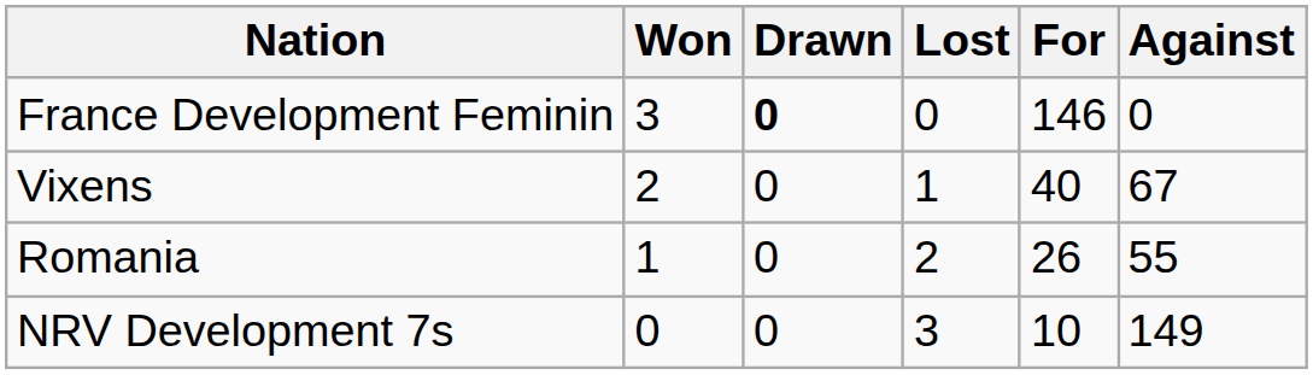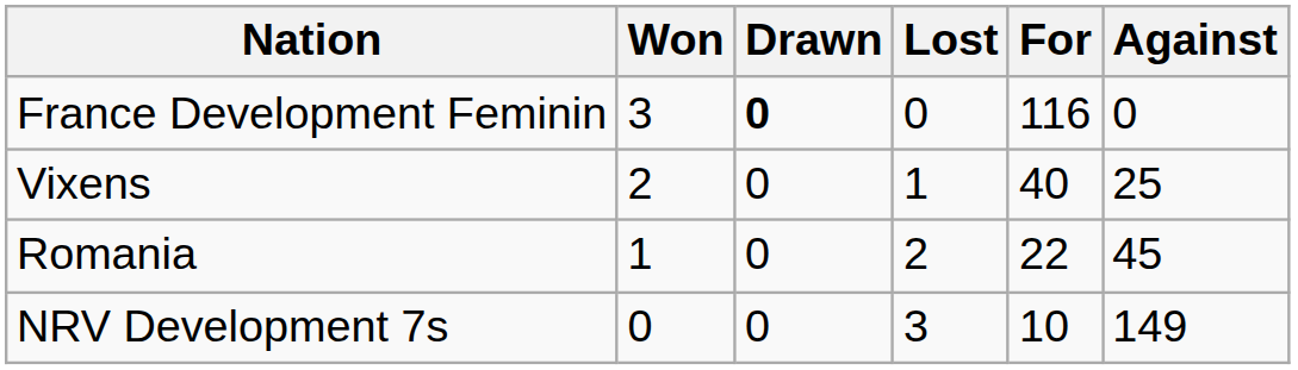 <table class="wikitable">
 <tr>
 <th>Nation</th>
 <th>Won</th>
 <th>Drawn</th>
 <th>Lost</th>
 <th>For</th>
 <th>Against</th>
 </tr>
 <tr>
 <td>France Development Feminin</td>
 <td>3</td>
 <td><strong>0</strong></td>
 <td>0</td>
-<td>146</td>
+<td>116</td>
 <td>0</td>
 </tr>
 <tr>
 <td>Vixens</td>
 <td>2</td>
 <td>0</td>
 <td>1</td>
 <td>40</td>
-<td>67</td>
+<td>25</td>
 </tr>
 <tr>
 <td>Romania</td>
 <td>1</td>
 <td>0</td>
 <td>2</td>
-<td>26</td>
-<td>55</td>
+<td>22</td>
+<td>45</td>
 </tr>
 <tr>
 <td>NRV Development 7s</td>
 <td>0</td>
 <td>0</td>
 <td>3</td>
 <td>10</td>
 <td>149</td>
 </tr>
 </table>
